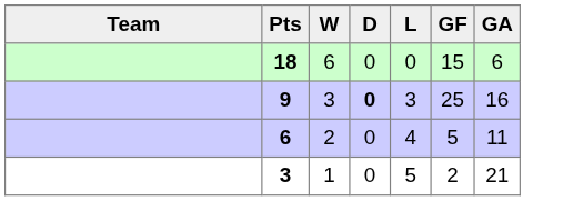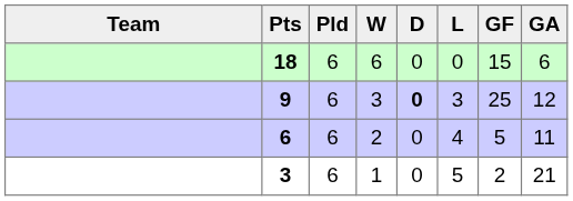 <table style=border-collapse:collapse border=1 cellspacing=0 cellpadding=5>
 <tr align=center bgcolor=#efefef>
 <th width=185>Team</th>
 <th width=20>Pts</th>
+<th width=20>Pld</th>
 <th width=20>W</th>
 <th width=20>D</th>
 <th width=20>L</th>
 <th width=20>GF</th>
 <th width=20>GA</th>
 </tr>
 <tr align=center bgcolor=ccffcc>
 <td align=left></td>
 <td><strong>18</strong></td>
 <td>6</td>
+<td>6</td>
 <td>0</td>
 <td>0</td>
 <td>15</td>
 <td>6</td>
 </tr>
 <tr align=center bgcolor="#ccccff">
 <td align=left></td>
 <td><strong>9</strong></td>
+<td>6</td>
 <td>3</td>
 <td><strong>0</strong></td>
 <td>3</td>
 <td>25</td>
-<td>16</td>
+<td>12</td>
 </tr>
 <tr align=center bgcolor="#ccccff">
 <td align=left></td>
 <td><strong>6</strong></td>
+<td>6</td>
 <td>2</td>
 <td>0</td>
 <td>4</td>
 <td>5</td>
 <td>11</td>
 </tr>
 <tr align=center>
 <td align=left></td>
 <td><strong>3</strong></td>
+<td>6</td>
 <td>1</td>
 <td>0</td>
 <td>5</td>
 <td>2</td>
 <td>21</td>
 </tr>
 </table>
